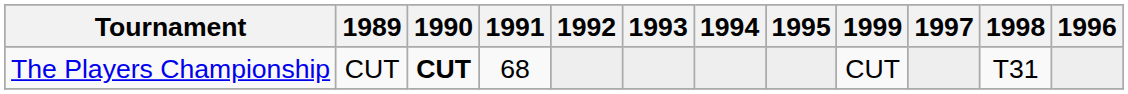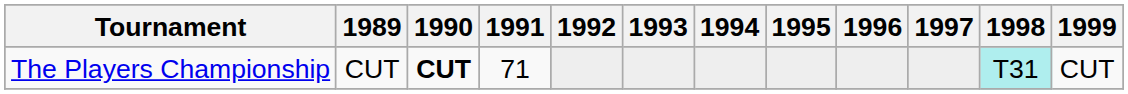 <table class="wikitable" style="font-size:95%;text-align:center;">
 <tr>
 <th>Tournament</th>
 <th>1989</th>
 <th>1990</th>
 <th>1991</th>
 <th>1992</th>
 <th>1993</th>
 <th>1994</th>
 <th>1995</th>
-<th>1999</th>
+<th>1996</th>
 <th>1997</th>
 <th>1998</th>
-<th>1996</th>
+<th>1999</th>
 </tr>
 <tr>
 <td align=left><a href='#'>The Players Championship</a></td>
 <td>CUT</td>
 <td><strong>CUT</strong></td>
-<td>68</td>
+<td>71</td>
 <td style="background:#eeeeee;"></td>
 <td style="background:#eeeeee;"></td>
 <td style="background:#eeeeee;"></td>
 <td style="background:#eeeeee;"></td>
+<td style="background:#eeeeee;"></td>
+<td style="background:#eeeeee;"></td>
+<td style="background: paleturquoise;">T31</td>
 <td>CUT</td>
-<td style="background:#eeeeee;"></td>
-<td>T31</td>
-<td style="background:#eeeeee;"></td>
 </tr>
 </table>
